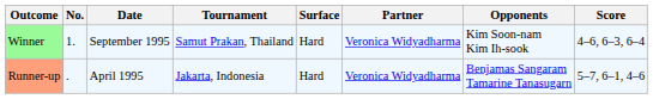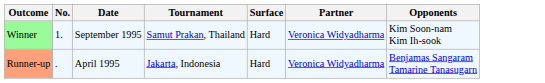 <table class="sortable wikitable" style=font-size:97%>
 <tr>
 <th>Outcome</th>
 <th>No.</th>
 <th>Date</th>
 <th>Tournament</th>
 <th>Surface</th>
 <th>Partner</th>
 <th>Opponents</th>
-<th>Score</th>
 </tr>
 <tr style="background:#f0f8ff;">
 <td style="background:#98fb98;">Winner</td>
 <td>1.</td>
 <td>September 1995</td>
 <td><a href='#'>Samut Prakan</a>, Thailand</td>
 <td>Hard</td>
 <td> <a href='#'>Veronica Widyadharma</a></td>
 <td> Kim Soon-nam <br>  Kim Ih-sook</td>
-<td>4–6, 6–3, 6–4</td>
 </tr>
 <tr style="background:#f0f8ff;">
 <td bgcolor="FFA07A">Runner-up</td>
 <td>.</td>
 <td>April 1995</td>
 <td><a href='#'>Jakarta</a>, Indonesia</td>
 <td>Hard</td>
 <td> <a href='#'>Veronica Widyadharma</a></td>
 <td> <a href='#'>Benjamas Sangaram</a> <br>  <a href='#'>Tamarine Tanasugarn</a></td>
-<td>5–7, 6–1, 4–6</td>
 </tr>
 </table>
